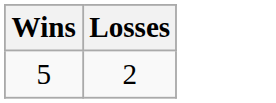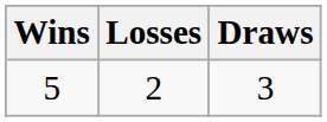 <table class="wikitable">
 <tr>
 <th>Wins</th>
 <th>Losses</th>
+<th>Draws</th>
 </tr>
 <tr>
 <td align="center">5</td>
 <td align="center">2</td>
+<td align="center">3</td>
 </tr>
 </table>
